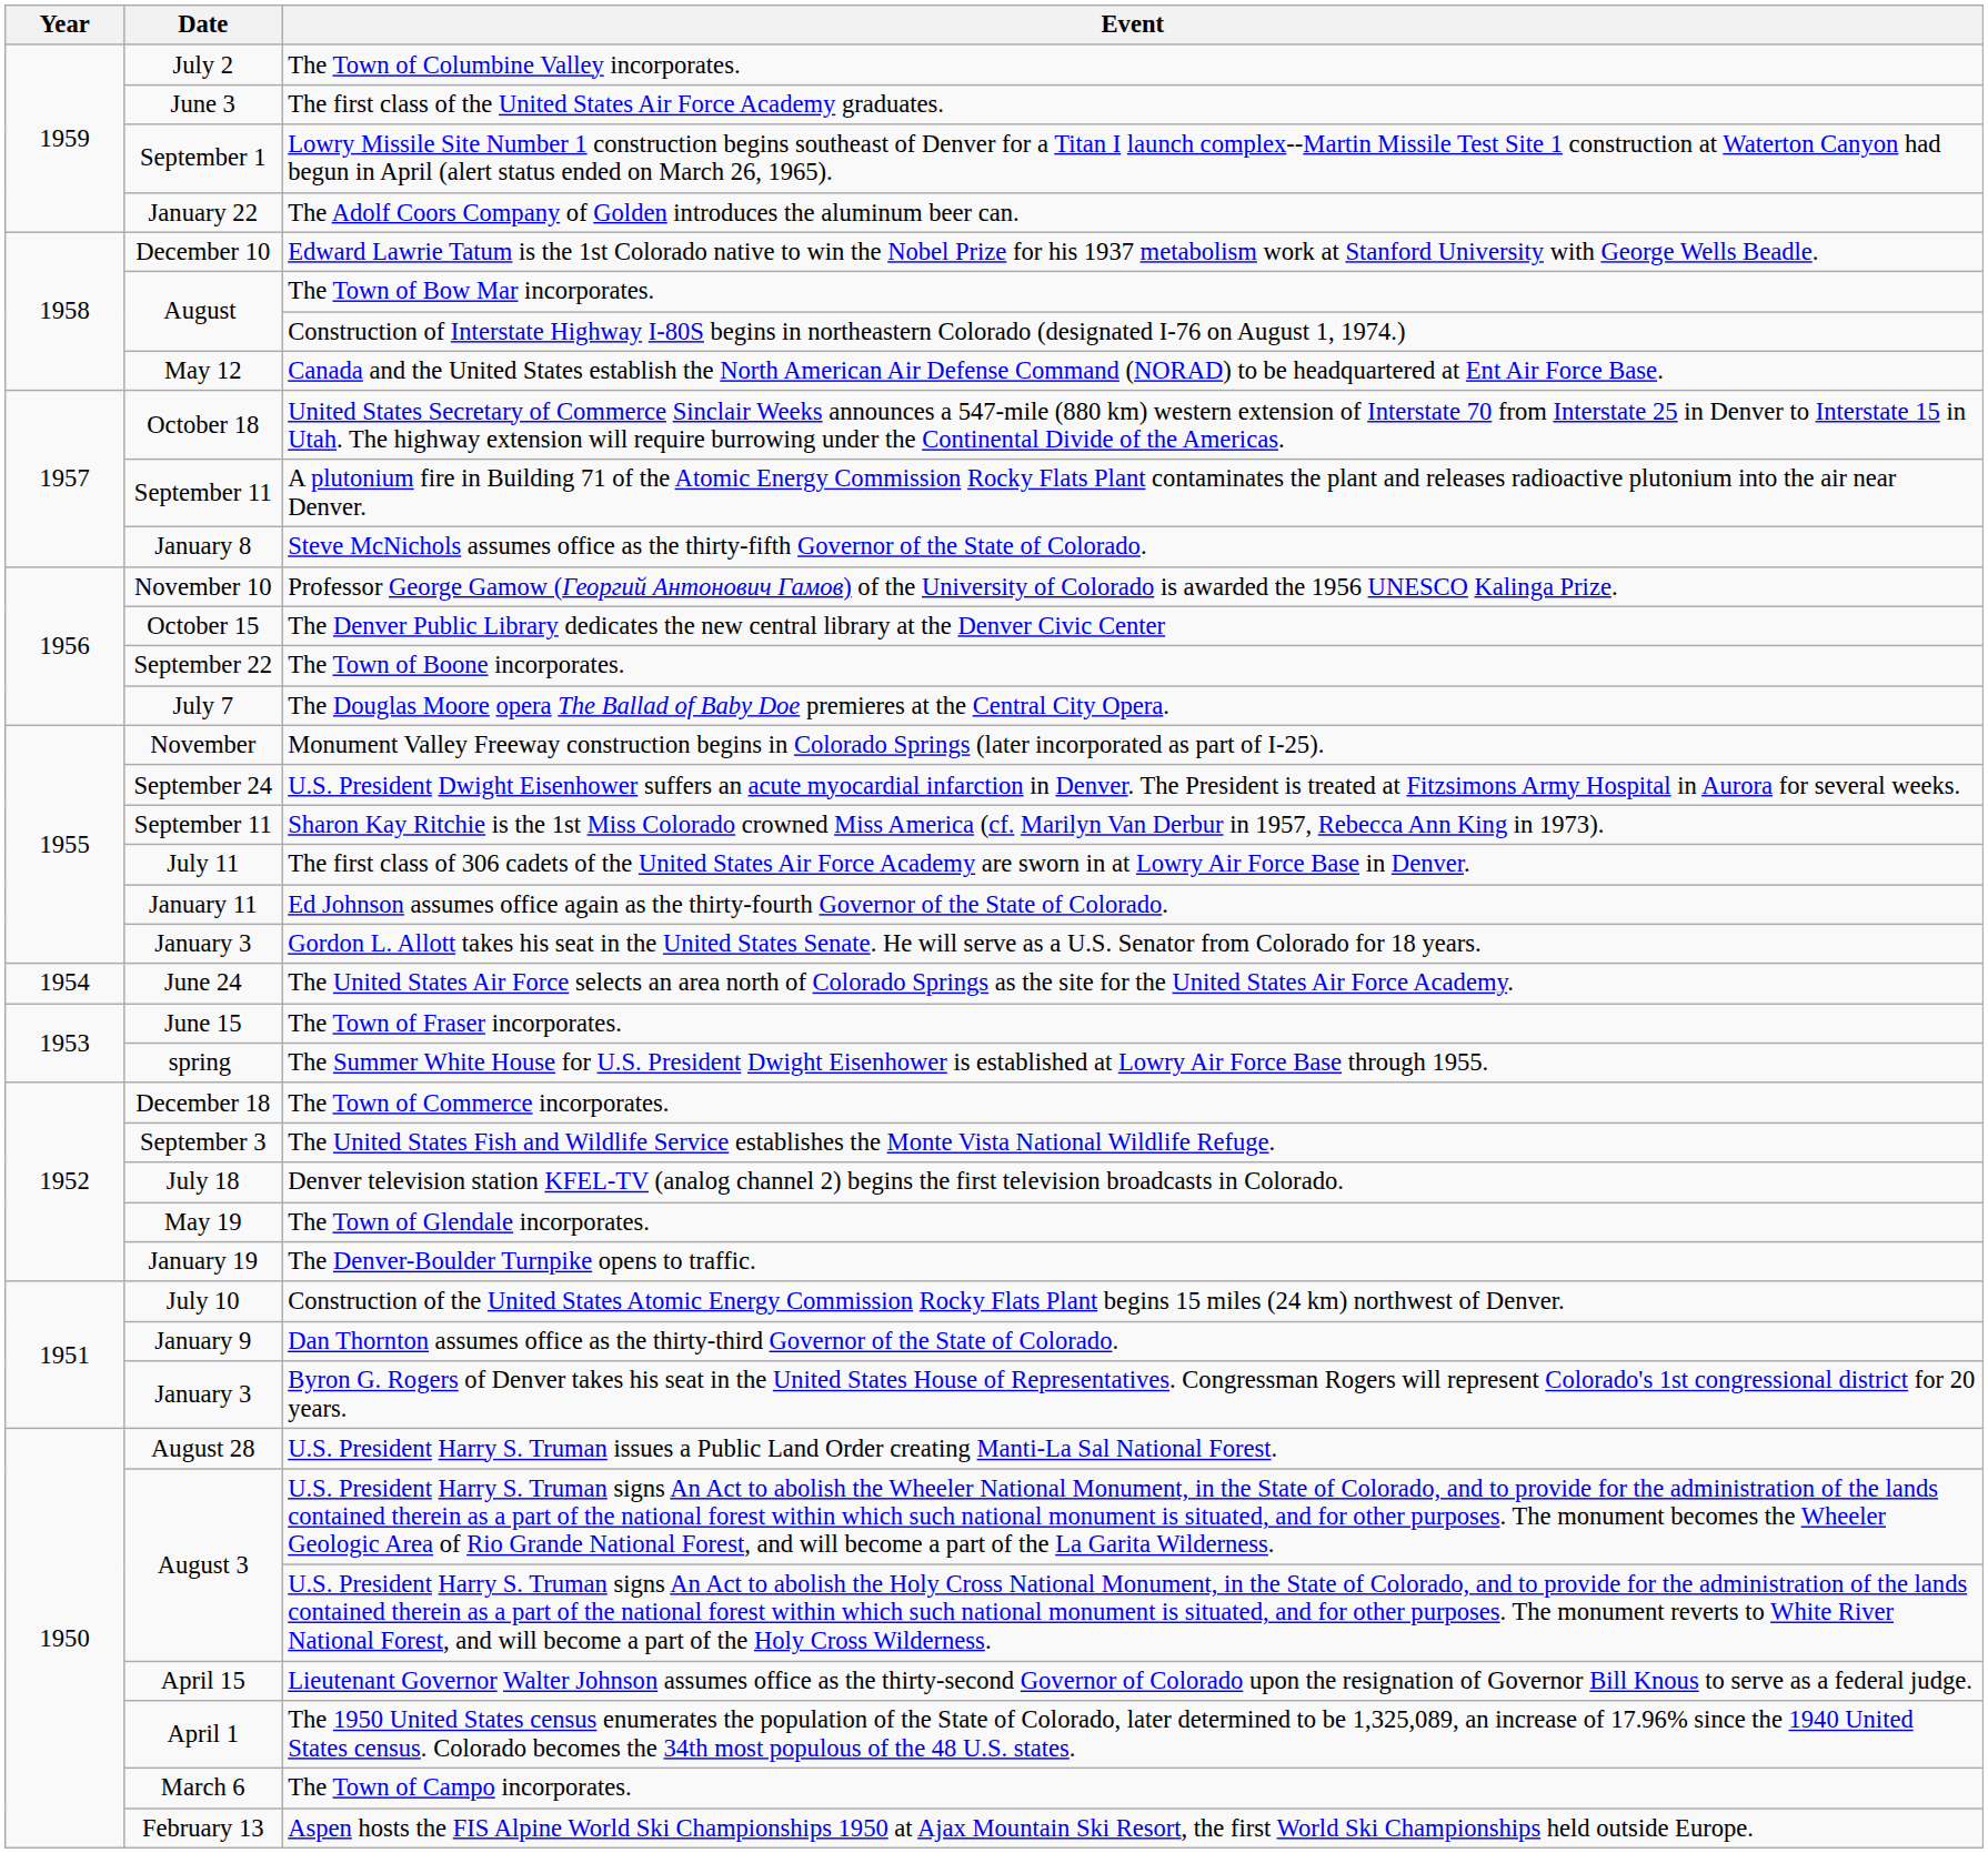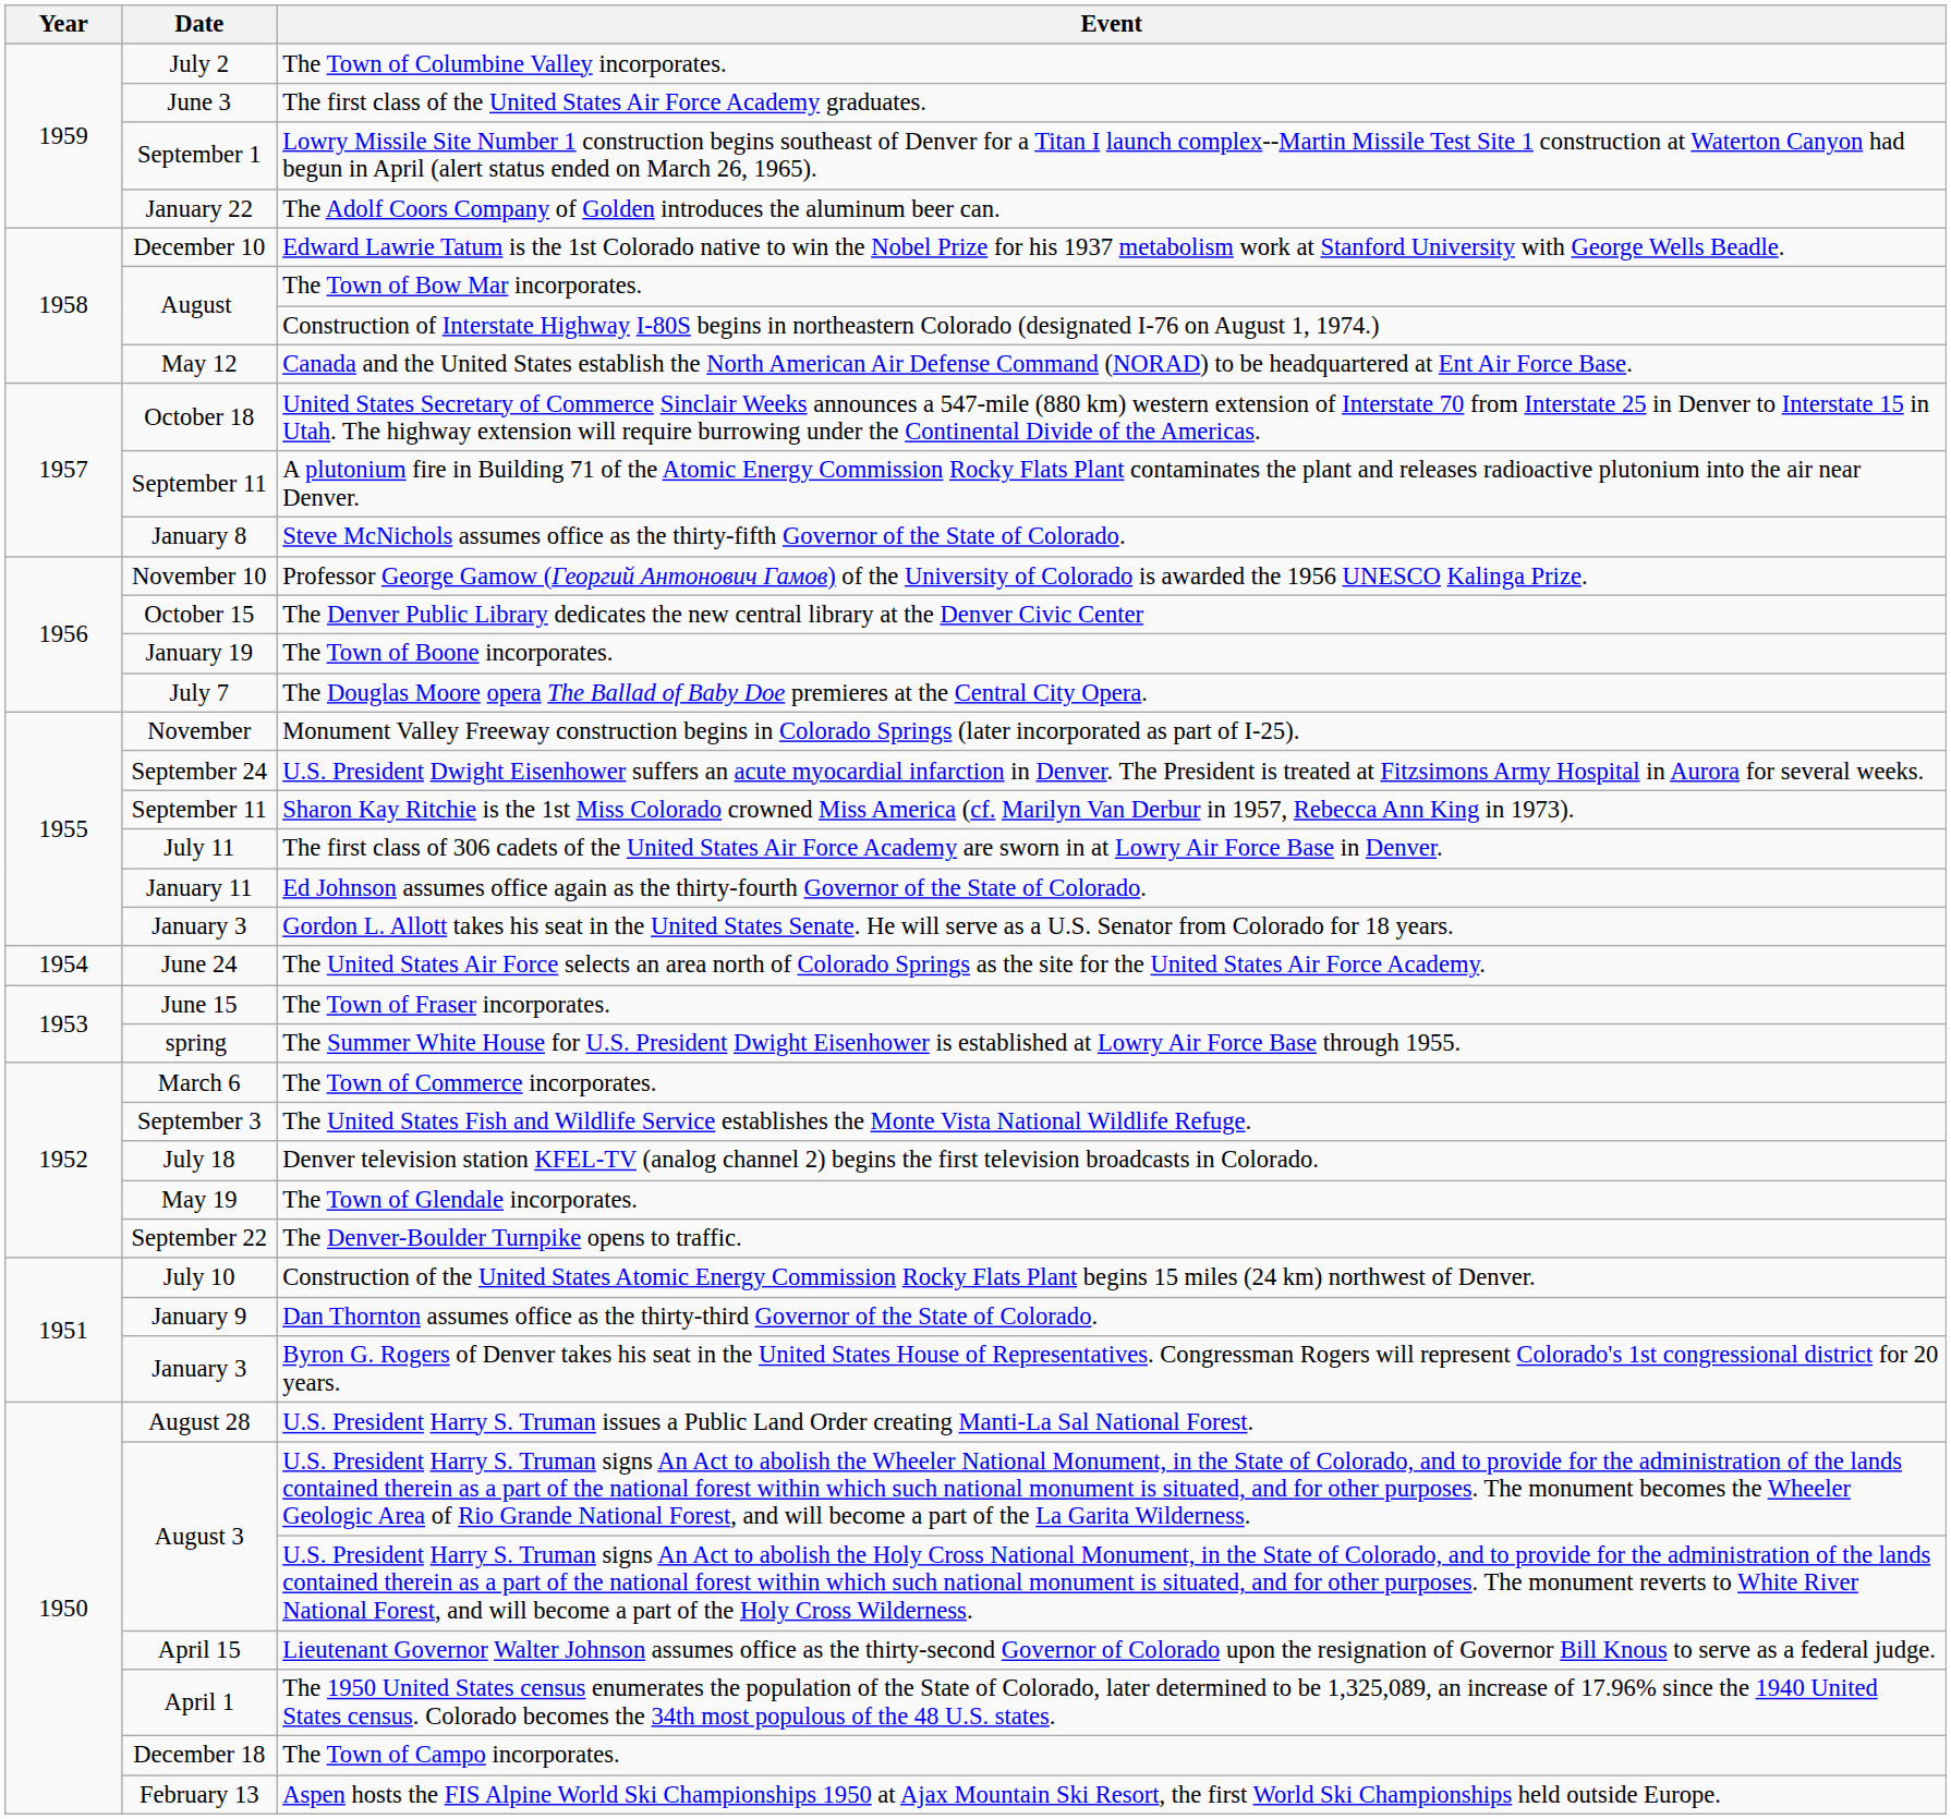 <table class="wikitable" style="width:100%;">
 <tr>
 <th style="width:6%">Year</th>
 <th style="width:8%">Date</th>
 <th style="width:86%">Event</th>
 </tr>
 <tr>
 <td align=center rowspan=4>1959</td>
 <td align=center>July 2</td>
 <td>The <a href='#'>Town of Columbine Valley</a> incorporates.</td>
 </tr>
 <tr>
 <td align=center>June 3</td>
 <td>The first class of the <a href='#'>United States Air Force Academy</a> graduates.</td>
 </tr>
 <tr>
 <td align=center>September 1</td>
 <td><a href='#'>Lowry Missile Site Number 1</a> construction begins southeast of Denver for a <a href='#'>Titan I</a> <a href='#'>launch complex</a>--<a href='#'>Martin Missile Test Site 1</a> construction at <a href='#'>Waterton Canyon</a> had begun in April (alert status ended on March 26, 1965).</td>
 </tr>
 <tr>
 <td align=center>January 22</td>
 <td>The <a href='#'>Adolf Coors Company</a> of <a href='#'>Golden</a> introduces the aluminum beer can.</td>
 </tr>
 <tr>
 <td align=center rowspan=4>1958</td>
 <td align=center>December 10</td>
 <td><a href='#'>Edward Lawrie Tatum</a> is the 1st Colorado native to win the <a href='#'>Nobel Prize</a> for his 1937 <a href='#'>metabolism</a> work at <a href='#'>Stanford University</a> with <a href='#'>George Wells Beadle</a>.</td>
 </tr>
 <tr>
 <td align=center rowspan=2>August </td>
 <td>The <a href='#'>Town of Bow Mar</a> incorporates.</td>
 </tr>
 <tr>
 <td>Construction of <a href='#'>Interstate Highway</a> <a href='#'>I-80S</a> begins in northeastern Colorado (designated I-76 on August 1, 1974.)</td>
 </tr>
 <tr>
 <td align=center>May 12</td>
 <td><a href='#'>Canada</a> and the United States establish the <a href='#'>North American Air Defense Command</a> (<a href='#'>NORAD</a>) to be headquartered at <a href='#'>Ent Air Force Base</a>.</td>
 </tr>
 <tr>
 <td align=center rowspan=3>1957</td>
 <td align=center>October 18</td>
 <td><a href='#'>United States Secretary of Commerce</a> <a href='#'>Sinclair Weeks</a> announces a 547-mile (880 km) western extension of <a href='#'>Interstate 70</a> from <a href='#'>Interstate 25</a> in Denver to <a href='#'>Interstate 15</a> in <a href='#'>Utah</a>. The highway extension will require burrowing under the <a href='#'>Continental Divide of the Americas</a>.</td>
 </tr>
 <tr>
 <td align=center>September 11</td>
 <td>A <a href='#'>plutonium</a> fire in Building 71 of the <a href='#'>Atomic Energy Commission</a> <a href='#'>Rocky Flats Plant</a> contaminates the plant and releases radioactive plutonium into the air near Denver.</td>
 </tr>
 <tr>
 <td align=center>January 8</td>
 <td><a href='#'>Steve McNichols</a> assumes office as the thirty-fifth <a href='#'>Governor of the State of Colorado</a>.</td>
 </tr>
 <tr>
 <td align=center rowspan=4>1956</td>
 <td align=center>November 10</td>
 <td>Professor <a href='#'>George Gamow (<em>Георгий Антонович Гамов</em>)</a> of the <a href='#'>University of Colorado</a> is awarded the 1956 <a href='#'>UNESCO</a> <a href='#'>Kalinga Prize</a>.</td>
 </tr>
 <tr>
 <td align=center>October 15</td>
 <td>The <a href='#'>Denver Public Library</a> dedicates the new central library at the <a href='#'>Denver Civic Center</a></td>
 </tr>
 <tr>
-<td align=center>September 22</td>
+<td align=center>January 19</td>
 <td>The <a href='#'>Town of Boone</a> incorporates.</td>
 </tr>
 <tr>
 <td align=center>July 7</td>
 <td>The <a href='#'>Douglas Moore</a> <a href='#'>opera</a> <em><a href='#'>The Ballad of Baby Doe</a></em> premieres at the <a href='#'>Central City Opera</a>.</td>
 </tr>
 <tr>
 <td align=center rowspan=6>1955</td>
 <td align=center>November</td>
 <td>Monument Valley Freeway construction begins in <a href='#'>Colorado Springs</a> (later incorporated as part of I-25).</td>
 </tr>
 <tr>
 <td align=center>September 24</td>
 <td><a href='#'>U.S. President</a> <a href='#'>Dwight Eisenhower</a> suffers an <a href='#'>acute myocardial infarction</a> in <a href='#'>Denver</a>. The President is treated at <a href='#'>Fitzsimons Army Hospital</a> in <a href='#'>Aurora</a> for several weeks.</td>
 </tr>
 <tr>
 <td align=center>September 11</td>
 <td><a href='#'>Sharon Kay Ritchie</a> is the 1st <a href='#'>Miss Colorado</a> crowned <a href='#'>Miss America</a> (<a href='#'>cf.</a> <a href='#'>Marilyn Van Derbur</a> in 1957, <a href='#'>Rebecca Ann King</a> in 1973).</td>
 </tr>
 <tr>
 <td align=center>July 11</td>
 <td>The first class of 306 cadets of the <a href='#'>United States Air Force Academy</a> are sworn in at <a href='#'>Lowry Air Force Base</a> in <a href='#'>Denver</a>.</td>
 </tr>
 <tr>
 <td align=center>January 11</td>
 <td><a href='#'>Ed Johnson</a> assumes office again as the thirty-fourth <a href='#'>Governor of the State of Colorado</a>.</td>
 </tr>
 <tr>
 <td align=center>January 3</td>
 <td><a href='#'>Gordon L. Allott</a> takes his seat in the <a href='#'>United States Senate</a>. He will serve as a U.S. Senator from Colorado for 18 years.</td>
 </tr>
 <tr>
 <td align=center>1954</td>
 <td align=center>June 24</td>
 <td>The <a href='#'>United States Air Force</a> selects an area north of <a href='#'>Colorado Springs</a> as the site for the <a href='#'>United States Air Force Academy</a>.</td>
 </tr>
 <tr>
 <td align=center rowspan=2>1953</td>
 <td align=center>June 15</td>
 <td>The <a href='#'>Town of Fraser</a> incorporates.</td>
 </tr>
 <tr>
 <td align=center>spring </td>
 <td>The <a href='#'>Summer White House</a> for <a href='#'>U.S. President</a> <a href='#'>Dwight Eisenhower</a> is established at <a href='#'>Lowry Air Force Base</a> through 1955.</td>
 </tr>
 <tr>
 <td align=center rowspan=5>1952</td>
-<td align=center>December 18</td>
+<td align=center>March 6</td>
 <td>The <a href='#'>Town of Commerce</a> incorporates.</td>
 </tr>
 <tr>
 <td align=center>September 3</td>
 <td>The <a href='#'>United States Fish and Wildlife Service</a> establishes the <a href='#'>Monte Vista National Wildlife Refuge</a>.</td>
 </tr>
 <tr>
 <td align=center>July 18</td>
 <td>Denver television station <a href='#'>KFEL-TV</a> (analog channel 2) begins the first television broadcasts in Colorado.</td>
 </tr>
 <tr>
 <td align=center>May 19</td>
 <td>The <a href='#'>Town of Glendale</a> incorporates.</td>
 </tr>
 <tr>
-<td align=center>January 19</td>
+<td align=center>September 22</td>
 <td>The <a href='#'>Denver-Boulder Turnpike</a> opens to traffic.</td>
 </tr>
 <tr>
 <td align=center rowspan=3>1951</td>
 <td align=center>July 10</td>
 <td>Construction of the <a href='#'>United States Atomic Energy Commission</a> <a href='#'>Rocky Flats Plant</a> begins 15 miles (24 km) northwest of Denver.</td>
 </tr>
 <tr>
 <td align=center>January 9</td>
 <td><a href='#'>Dan Thornton</a> assumes office as the thirty-third <a href='#'>Governor of the State of Colorado</a>.</td>
 </tr>
 <tr>
 <td align=center>January 3</td>
 <td><a href='#'>Byron G. Rogers</a> of Denver takes his seat in the <a href='#'>United States House of Representatives</a>. Congressman Rogers will represent <a href='#'>Colorado's 1st congressional district</a> for 20 years.</td>
 </tr>
 <tr>
 <td align=center rowspan=7>1950</td>
 <td align=center>August 28</td>
 <td><a href='#'>U.S. President</a> <a href='#'>Harry S. Truman</a> issues a Public Land Order creating <a href='#'>Manti-La Sal National Forest</a>.</td>
 </tr>
 <tr>
 <td align=center rowspan=2>August 3</td>
 <td><a href='#'>U.S. President</a> <a href='#'>Harry S. Truman</a> signs <a href='#'>An Act to abolish the Wheeler National Monument, in the State of Colorado, and to provide for the administration of the lands contained therein as a part of the national forest within which such national monument is situated, and for other purposes</a>. The monument becomes the <a href='#'>Wheeler Geologic Area</a> of <a href='#'>Rio Grande National Forest</a>, and will become a part of the <a href='#'>La Garita Wilderness</a>.</td>
 </tr>
 <tr>
 <td><a href='#'>U.S. President</a> <a href='#'>Harry S. Truman</a> signs <a href='#'>An Act to abolish the Holy Cross National Monument, in the State of Colorado, and to provide for the administration of the lands contained therein as a part of the national forest within which such national monument is situated, and for other purposes</a>. The monument reverts to <a href='#'>White River National Forest</a>, and will become a part of the <a href='#'>Holy Cross Wilderness</a>.</td>
 </tr>
 <tr>
 <td align=center>April 15</td>
 <td><a href='#'>Lieutenant Governor</a> <a href='#'>Walter Johnson</a> assumes office as the thirty-second <a href='#'>Governor of Colorado</a> upon the resignation of Governor <a href='#'>Bill Knous</a> to serve as a federal judge.</td>
 </tr>
 <tr>
 <td align=center>April 1</td>
 <td>The <a href='#'>1950 United States census</a> enumerates the population of the State of Colorado, later determined to be 1,325,089, an increase of 17.96% since the <a href='#'>1940 United States census</a>. Colorado becomes the <a href='#'>34th most populous of the 48 U.S. states</a>.</td>
 </tr>
 <tr>
-<td align=center>March 6</td>
+<td align=center>December 18</td>
 <td>The <a href='#'>Town of Campo</a> incorporates.</td>
 </tr>
 <tr>
 <td align=center>February 13</td>
 <td><a href='#'>Aspen</a> hosts the <a href='#'>FIS Alpine World Ski Championships 1950</a> at <a href='#'>Ajax Mountain Ski Resort</a>, the first <a href='#'>World Ski Championships</a> held outside Europe.</td>
 </tr>
 </table>
